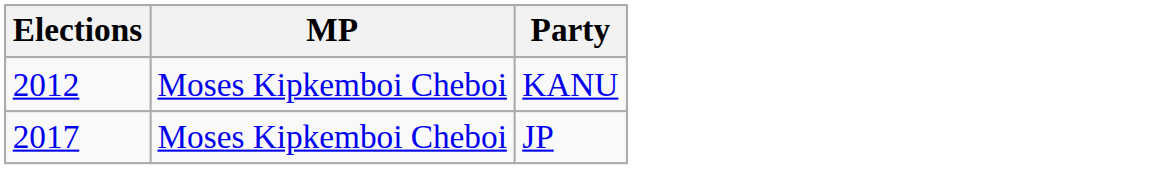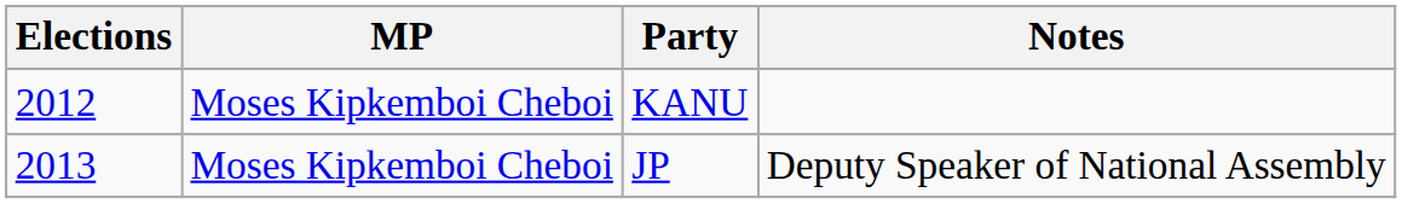 <table class="wikitable">
 <tr>
 <th>Elections</th>
 <th>MP</th>
 <th>Party</th>
+<th>Notes</th>
 </tr>
 <tr>
 <td><a href='#'>2012</a></td>
 <td><a href='#'>Moses Kipkemboi Cheboi</a></td>
 <td><a href='#'>KANU</a></td>
+<td></td>
 </tr>
 <tr>
-<td><a href='#'>2017</a></td>
+<td><a href='#'>2013</a></td>
 <td><a href='#'>Moses Kipkemboi Cheboi</a></td>
 <td><a href='#'>JP</a></td>
+<td>Deputy Speaker of National Assembly</td>
 </tr>
 </table>
